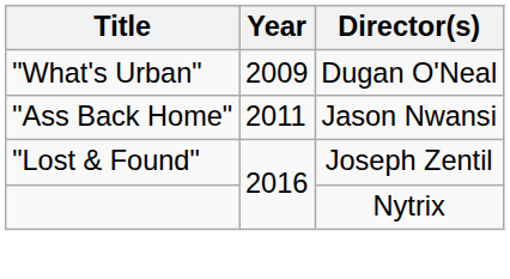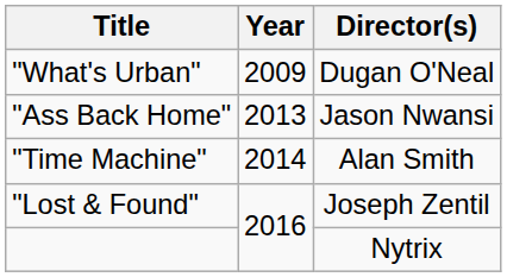 <table class="wikitable plainrowheaders">
 <tr>
 <th scope="col">Title</th>
 <th scope="col">Year</th>
 <th scope="col">Director(s)</th>
 </tr>
 <tr>
 <td>"What's Urban" <br> </td>
 <td>2009</td>
 <td align=center>Dugan O'Neal</td>
 </tr>
 <tr>
 <td>"Ass Back Home"<br> </td>
-<td>2011</td>
+<td>2013</td>
 <td align=center>Jason Nwansi</td>
+</tr>
+<tr>
+<td>"Time Machine"<br> </td>
+<td>2014</td>
+<td style="text-align:center;">Alan Smith</td>
 </tr>
 <tr>
 <td>"Lost & Found"<br> </td>
 <td rowspan="2">2016</td>
 <td style="text-align:center;">Joseph Zentil</td>
 </tr>
 <tr>
 <td><br> </td>
 <td align=center>Nytrix</td>
 </tr>
 </table>
